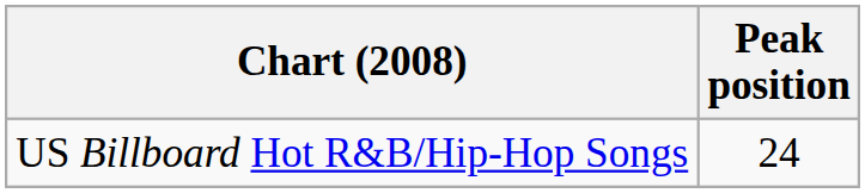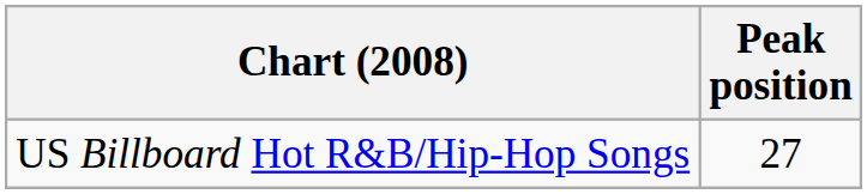 <table class="wikitable">
 <tr>
 <th>Chart (2008)</th>
 <th>Peak<br>position</th>
 </tr>
 <tr>
 <td>US <em>Billboard</em> <a href='#'>Hot R&B/Hip-Hop Songs</a></td>
-<td align="center">24</td>
+<td align="center">27</td>
 </tr>
 <tr>
 </tr>
 </table>
